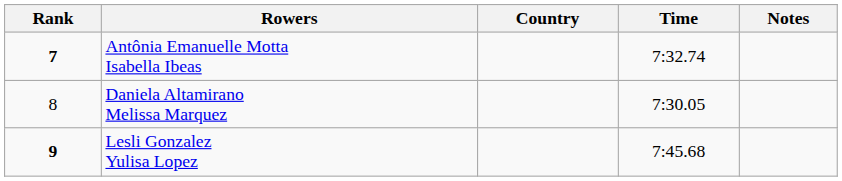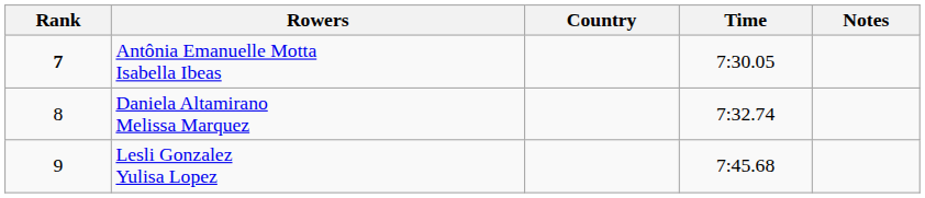 <table class="wikitable" width=60% style="text-align:center">
 <tr>
 <th>Rank</th>
 <th>Rowers</th>
 <th>Country</th>
 <th>Time</th>
 <th>Notes</th>
 </tr>
 <tr>
 <td><strong>7</strong></td>
 <td align=left><a href='#'>Antônia Emanuelle Motta</a><br><a href='#'>Isabella Ibeas</a></td>
 <td align=left></td>
-<td>7:32.74</td>
+<td>7:30.05</td>
 <td></td>
 </tr>
 <tr>
 <td>8</td>
 <td align=left><a href='#'>Daniela Altamirano</a><br><a href='#'>Melissa Marquez</a></td>
 <td align=left></td>
-<td>7:30.05</td>
+<td>7:32.74</td>
 <td></td>
 </tr>
 <tr>
-<td><strong>9</strong></td>
+<td>9</td>
 <td align=left><a href='#'>Lesli Gonzalez</a><br><a href='#'>Yulisa Lopez</a></td>
 <td align=left></td>
 <td>7:45.68</td>
 <td></td>
 </tr>
 </table>
